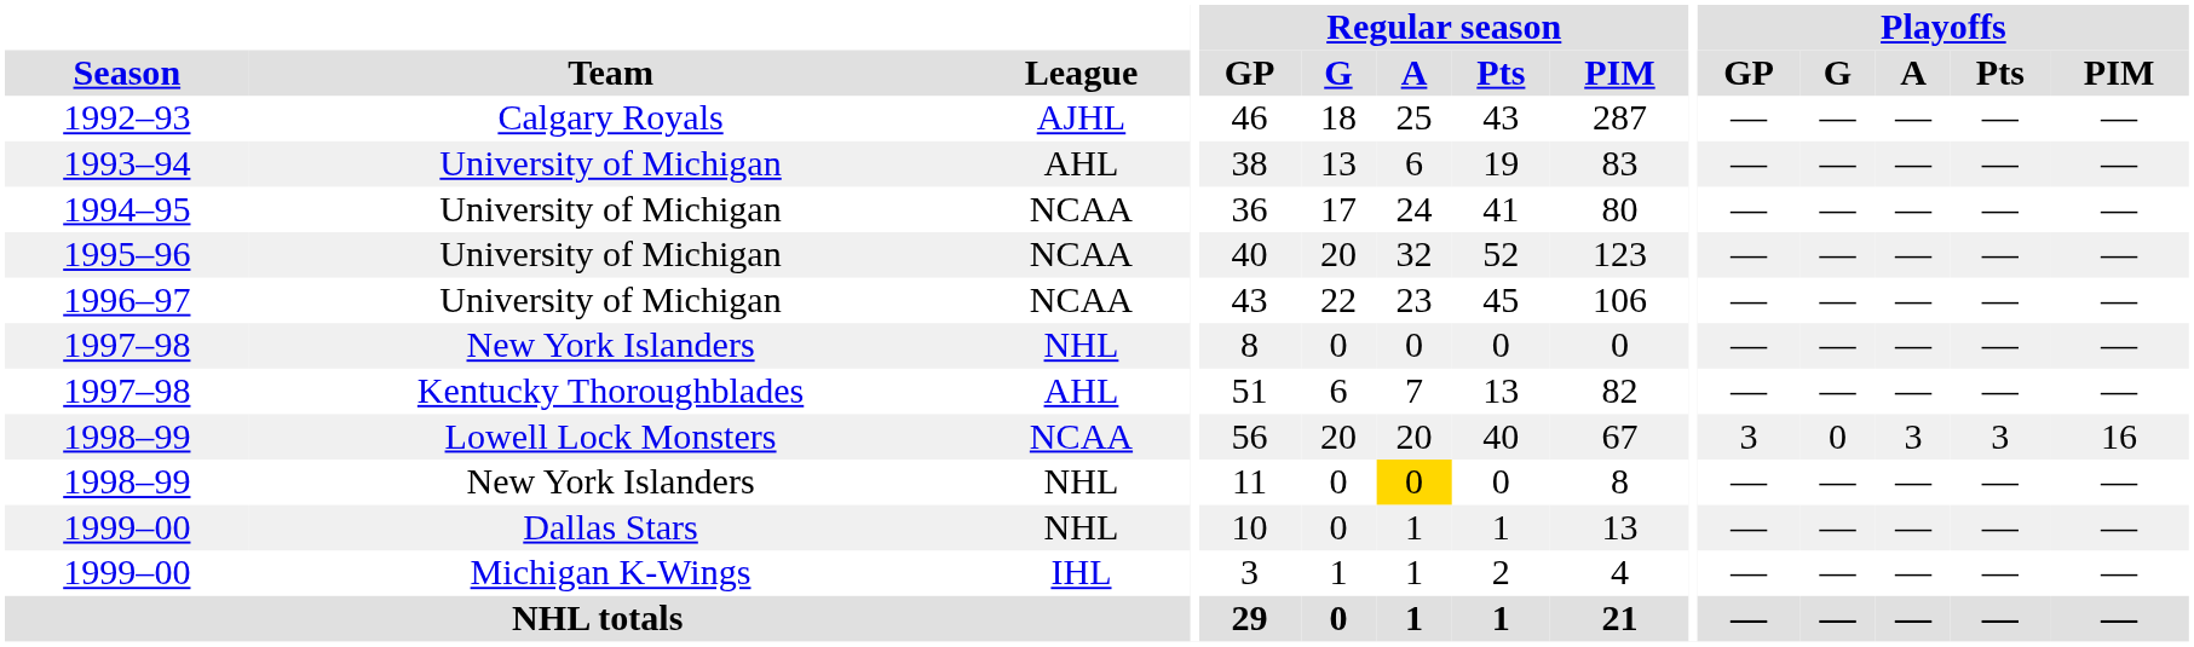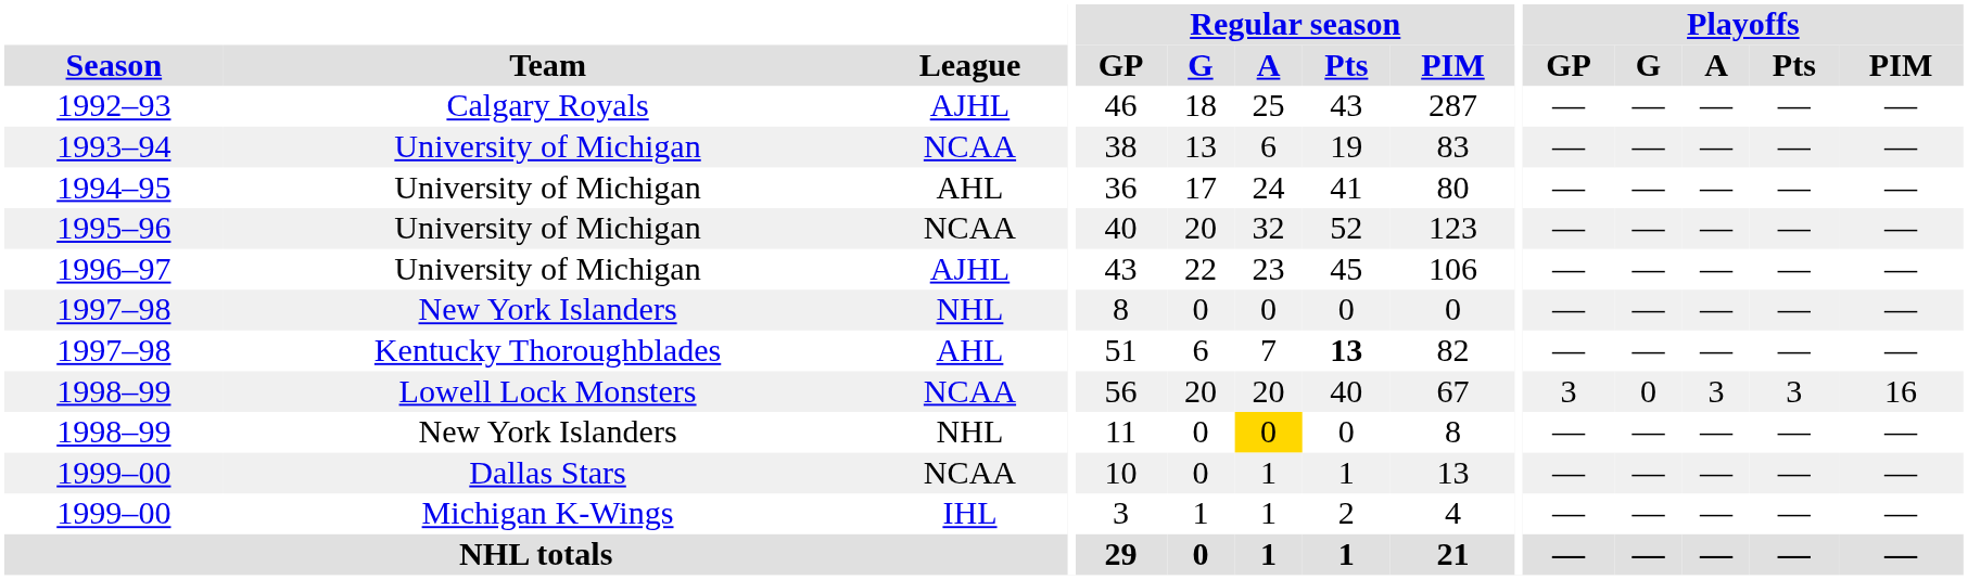 <table border="0" cellpadding="1" cellspacing="0" style="text-align:center; width:60em">
 <tr bgcolor="#e0e0e0">
 <th colspan="3" bgcolor="#ffffff"></th>
 <th rowspan="99" bgcolor="#ffffff"></th>
 <th colspan="5"><a href='#'>Regular season</a></th>
 <th rowspan="99" bgcolor="#ffffff"></th>
 <th colspan="5"><a href='#'>Playoffs</a></th>
 </tr>
 <tr bgcolor="#e0e0e0">
 <th><a href='#'>Season</a></th>
 <th>Team</th>
 <th>League</th>
 <th>GP</th>
 <th><a href='#'>G</a></th>
 <th><a href='#'>A</a></th>
 <th><a href='#'>Pts</a></th>
 <th><a href='#'>PIM</a></th>
 <th>GP</th>
 <th>G</th>
 <th>A</th>
 <th>Pts</th>
 <th>PIM</th>
 </tr>
 <tr>
 <td><a href='#'>1992–93</a></td>
 <td><a href='#'>Calgary Royals</a></td>
 <td><a href='#'>AJHL</a></td>
 <td>46</td>
 <td>18</td>
 <td>25</td>
 <td>43</td>
 <td>287</td>
 <td>—</td>
 <td>—</td>
 <td>—</td>
 <td>—</td>
 <td>—</td>
 </tr>
 <tr bgcolor="#f0f0f0">
 <td><a href='#'>1993–94</a></td>
 <td><a href='#'>University of Michigan</a></td>
-<td>AHL</td>
+<td><a href='#'>NCAA</a></td>
 <td>38</td>
 <td>13</td>
 <td>6</td>
 <td>19</td>
 <td>83</td>
 <td>—</td>
 <td>—</td>
 <td>—</td>
 <td>—</td>
 <td>—</td>
 </tr>
 <tr>
 <td><a href='#'>1994–95</a></td>
 <td>University of Michigan</td>
-<td>NCAA</td>
+<td>AHL</td>
 <td>36</td>
 <td>17</td>
 <td>24</td>
 <td>41</td>
 <td>80</td>
 <td>—</td>
 <td>—</td>
 <td>—</td>
 <td>—</td>
 <td>—</td>
 </tr>
 <tr bgcolor="#f0f0f0">
 <td><a href='#'>1995–96</a></td>
 <td>University of Michigan</td>
 <td>NCAA</td>
 <td>40</td>
 <td>20</td>
 <td>32</td>
 <td>52</td>
 <td>123</td>
 <td>—</td>
 <td>—</td>
 <td>—</td>
 <td>—</td>
 <td>—</td>
 </tr>
 <tr>
 <td><a href='#'>1996–97</a></td>
 <td>University of Michigan</td>
-<td>NCAA</td>
+<td><a href='#'>AJHL</a></td>
 <td>43</td>
 <td>22</td>
 <td>23</td>
 <td>45</td>
 <td>106</td>
 <td>—</td>
 <td>—</td>
 <td>—</td>
 <td>—</td>
 <td>—</td>
 </tr>
 <tr bgcolor="#f0f0f0">
 <td><a href='#'>1997–98</a></td>
 <td><a href='#'>New York Islanders</a></td>
 <td><a href='#'>NHL</a></td>
 <td>8</td>
 <td>0</td>
 <td>0</td>
 <td>0</td>
 <td>0</td>
 <td>—</td>
 <td>—</td>
 <td>—</td>
 <td>—</td>
 <td>—</td>
 </tr>
 <tr>
 <td><a href='#'>1997–98</a></td>
 <td><a href='#'>Kentucky Thoroughblades</a></td>
 <td><a href='#'>AHL</a></td>
 <td>51</td>
 <td>6</td>
 <td>7</td>
-<td>13</td>
+<td><strong>13</strong></td>
 <td>82</td>
 <td>—</td>
 <td>—</td>
 <td>—</td>
 <td>—</td>
 <td>—</td>
 </tr>
 <tr bgcolor="#f0f0f0">
 <td><a href='#'>1998–99</a></td>
 <td><a href='#'>Lowell Lock Monsters</a></td>
 <td><a href='#'>NCAA</a></td>
 <td>56</td>
 <td>20</td>
 <td>20</td>
 <td>40</td>
 <td>67</td>
 <td>3</td>
 <td>0</td>
 <td>3</td>
 <td>3</td>
 <td>16</td>
 </tr>
 <tr>
 <td><a href='#'>1998–99</a></td>
 <td>New York Islanders</td>
 <td>NHL</td>
 <td>11</td>
 <td>0</td>
 <td style="background: gold;">0</td>
 <td>0</td>
 <td>8</td>
 <td>—</td>
 <td>—</td>
 <td>—</td>
 <td>—</td>
 <td>—</td>
 </tr>
 <tr bgcolor="#f0f0f0">
 <td><a href='#'>1999–00</a></td>
 <td><a href='#'>Dallas Stars</a></td>
-<td>NHL</td>
+<td>NCAA</td>
 <td>10</td>
 <td>0</td>
 <td>1</td>
 <td>1</td>
 <td>13</td>
 <td>—</td>
 <td>—</td>
 <td>—</td>
 <td>—</td>
 <td>—</td>
 </tr>
 <tr>
 <td><a href='#'>1999–00</a></td>
 <td><a href='#'>Michigan K-Wings</a></td>
 <td><a href='#'>IHL</a></td>
 <td>3</td>
 <td>1</td>
 <td>1</td>
 <td>2</td>
 <td>4</td>
 <td>—</td>
 <td>—</td>
 <td>—</td>
 <td>—</td>
 <td>—</td>
 </tr>
 <tr>
 </tr>
 <tr ALIGN="center" bgcolor="#e0e0e0">
 <th colspan="3">NHL totals</th>
 <th>29</th>
 <th>0</th>
 <th>1</th>
 <th>1</th>
 <th>21</th>
 <th>—</th>
 <th>—</th>
 <th>—</th>
 <th>—</th>
 <th>—</th>
 </tr>
 </table>
